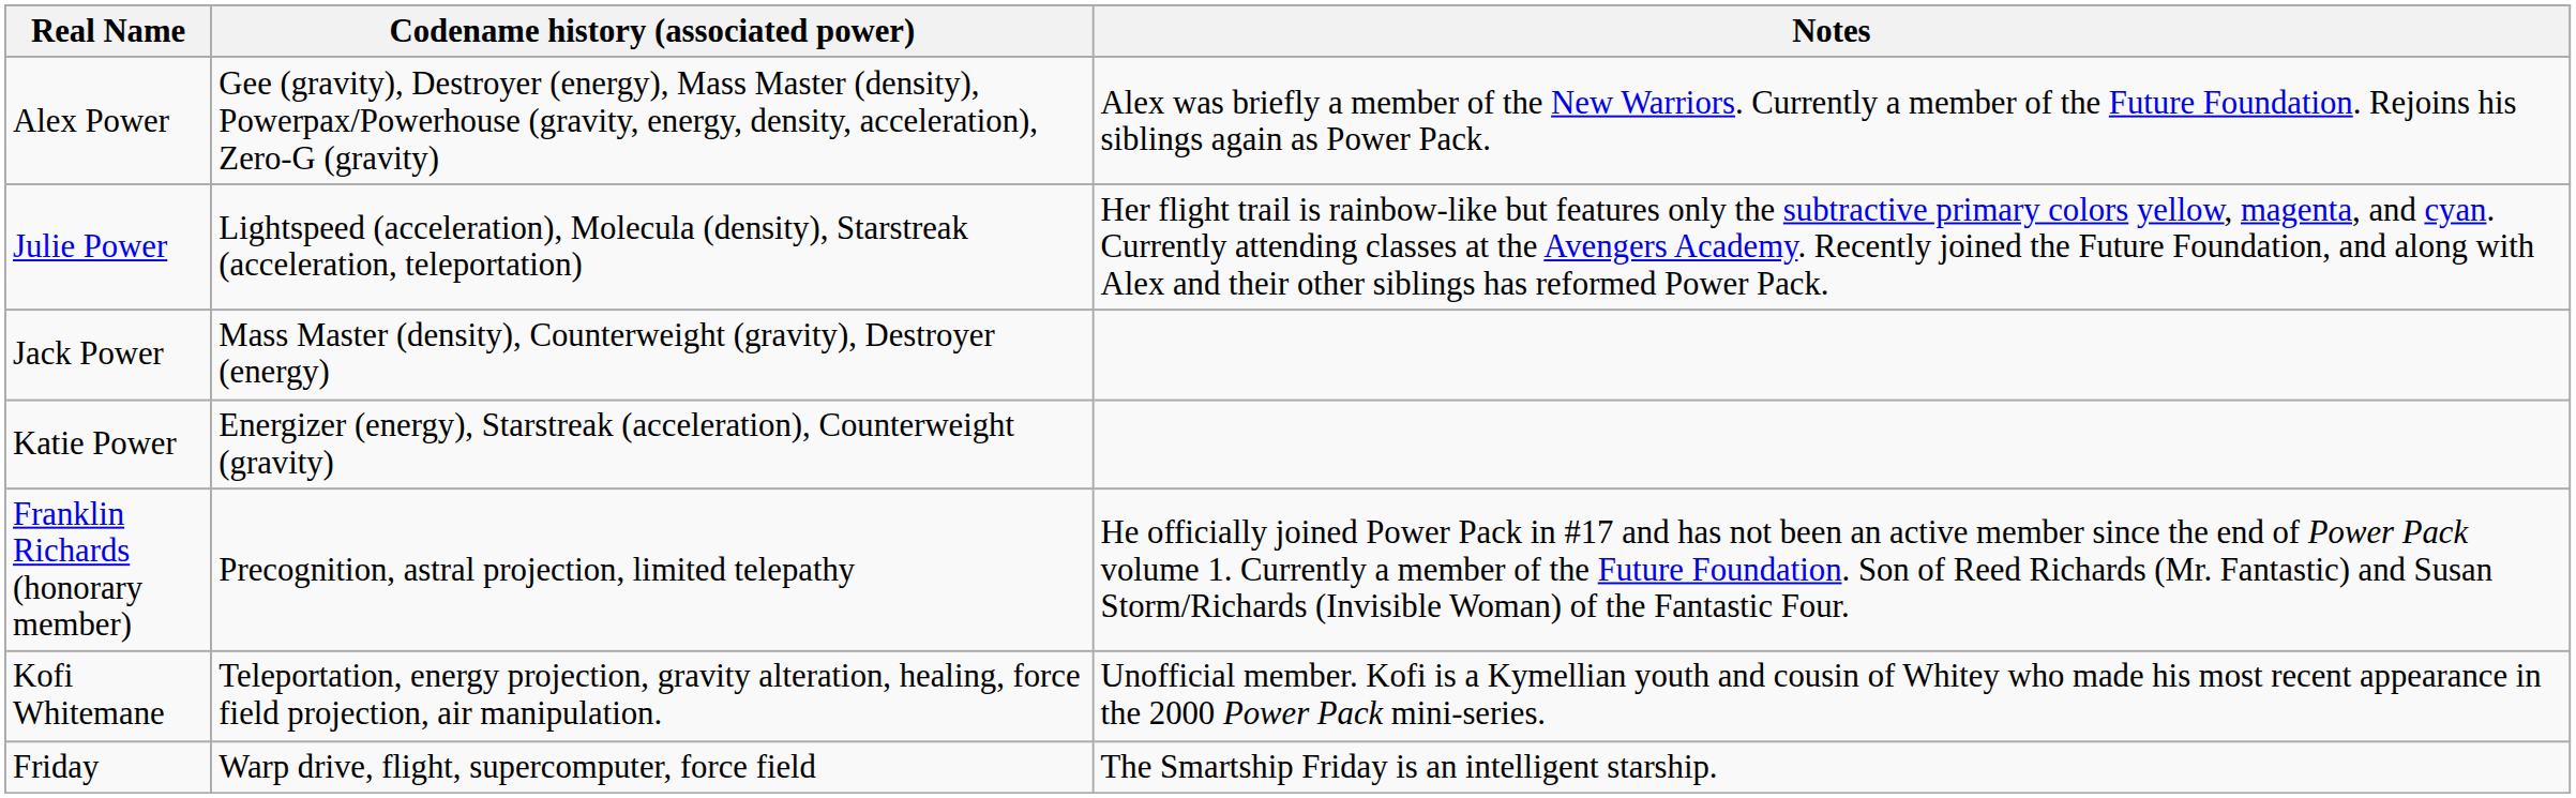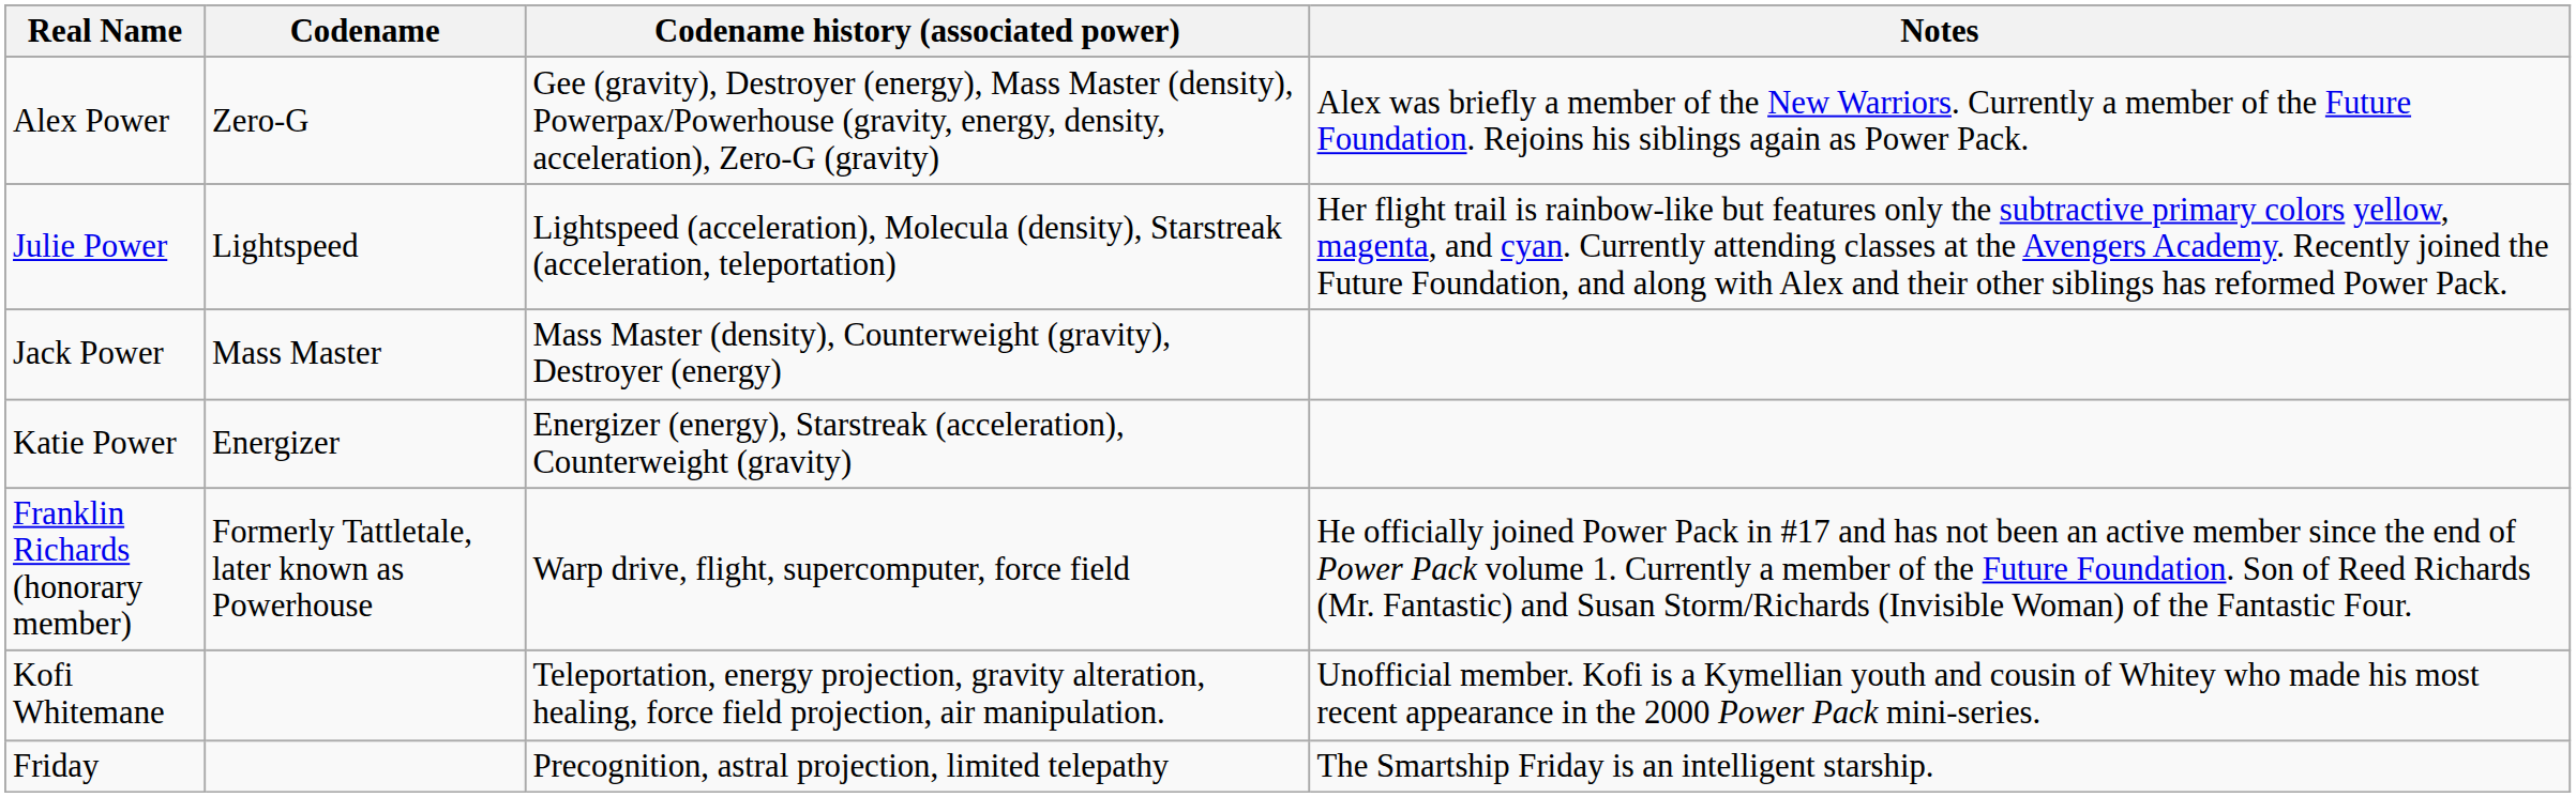 <table class="wikitable">
 <tr>
 <th>Real Name</th>
+<th>Codename</th>
 <th>Codename history (associated power)</th>
 <th>Notes</th>
 </tr>
 <tr>
 <td>Alex Power</td>
+<td>Zero-G</td>
 <td>Gee (gravity), Destroyer (energy), Mass Master (density), Powerpax/Powerhouse (gravity, energy, density, acceleration), Zero-G (gravity)</td>
 <td>Alex was briefly a member of the <a href='#'>New Warriors</a>. Currently a member of the <a href='#'>Future Foundation</a>. Rejoins his siblings again as Power Pack.</td>
 </tr>
 <tr>
 <td><a href='#'>Julie Power</a></td>
+<td>Lightspeed</td>
 <td>Lightspeed (acceleration), Molecula (density), Starstreak (acceleration, teleportation)</td>
 <td>Her flight trail is rainbow-like but features only the <a href='#'>subtractive primary colors</a> <a href='#'>yellow</a>, <a href='#'>magenta</a>, and <a href='#'>cyan</a>. Currently attending classes at the <a href='#'>Avengers Academy</a>. Recently joined the Future Foundation, and along with Alex and their other siblings has reformed Power Pack.</td>
 </tr>
 <tr>
 <td>Jack Power</td>
+<td>Mass Master</td>
 <td>Mass Master (density), Counterweight  (gravity), Destroyer (energy) </td>
 <td></td>
 </tr>
 <tr>
 <td>Katie Power</td>
+<td>Energizer</td>
 <td>Energizer (energy), Starstreak (acceleration), Counterweight (gravity)</td>
 <td></td>
 </tr>
 <tr>
 <td><a href='#'>Franklin Richards</a><br>(honorary member)</td>
-<td>Precognition, astral projection, limited telepathy</td>
+<td>Formerly Tattletale, later known as Powerhouse</td>
+<td>Warp drive, flight, supercomputer, force field</td>
 <td>He officially joined Power Pack in #17 and has not been an active member since the end of <em>Power Pack</em> volume 1. Currently a member of the <a href='#'>Future Foundation</a>. Son of Reed Richards (Mr. Fantastic) and Susan Storm/Richards (Invisible Woman) of the Fantastic Four.</td>
 </tr>
 <tr>
 <td>Kofi Whitemane</td>
+<td></td>
 <td>Teleportation, energy projection, gravity alteration, healing, force field projection, air manipulation.</td>
 <td>Unofficial member. Kofi is a Kymellian youth and cousin of Whitey who made his most recent appearance in the 2000 <em>Power Pack</em> mini-series.</td>
 </tr>
 <tr>
 <td>Friday</td>
-<td>Warp drive, flight, supercomputer, force field</td>
+<td></td>
+<td>Precognition, astral projection, limited telepathy</td>
 <td>The Smartship Friday is an intelligent starship.</td>
 </tr>
 </table>
